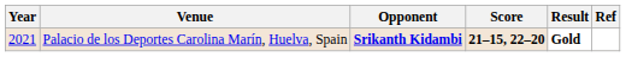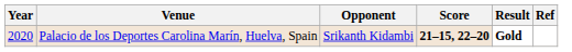 <table class="sortable wikitable" style="font-size: 90%">
 <tr>
 <th>Year</th>
 <th>Venue</th>
 <th>Opponent</th>
 <th>Score</th>
 <th>Result</th>
 <th>Ref</th>
 </tr>
 <tr style="background:#F3E6D7">
-<td align="center"><a href='#'>2021</a></td>
+<td align="center"><a href='#'>2020</a></td>
 <td align="left"><a href='#'>Palacio de los Deportes Carolina Marín</a>, <a href='#'>Huelva</a>, Spain</td>
-<td align="left"><strong> <a href='#'>Srikanth Kidambi</a></strong></td>
+<td align="left"> <a href='#'>Srikanth Kidambi</a></td>
 <td align="left"><strong>21–15, 22–20</strong></td>
 <td style="text-align:left; background:white"> <strong>Gold</strong></td>
 <td style="text-align:center; background:white"></td>
 </tr>
 </table>
